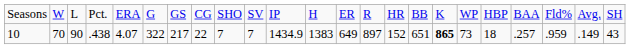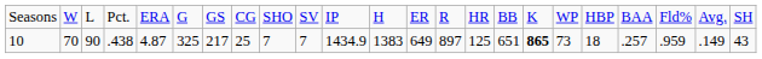 <table class="wikitable">
 <tr>
 <td>Seasons</td>
 <td><a href='#'>W</a></td>
 <td>L</td>
 <td>Pct.</td>
 <td><a href='#'>ERA</a></td>
 <td><a href='#'>G</a></td>
 <td><a href='#'>GS</a></td>
 <td><a href='#'>CG</a></td>
 <td><a href='#'>SHO</a></td>
 <td><a href='#'>SV</a></td>
 <td><a href='#'>IP</a></td>
 <td><a href='#'>H</a></td>
 <td><a href='#'>ER</a></td>
 <td><a href='#'>R</a></td>
 <td><a href='#'>HR</a></td>
 <td><a href='#'>BB</a></td>
 <td><a href='#'>K</a></td>
 <td><a href='#'>WP</a></td>
 <td><a href='#'>HBP</a></td>
 <td><a href='#'>BAA</a></td>
 <td><a href='#'>Fld%</a></td>
 <td><a href='#'>Avg.</a></td>
 <td><a href='#'>SH</a></td>
 </tr>
 <tr>
 <td>10</td>
 <td>70</td>
 <td>90</td>
 <td>.438</td>
-<td>4.07</td>
-<td>322</td>
+<td>4.87</td>
+<td>325</td>
 <td>217</td>
-<td>22</td>
+<td>25</td>
 <td>7</td>
 <td>7</td>
 <td>1434.9</td>
 <td>1383</td>
 <td>649</td>
 <td>897</td>
-<td>152</td>
+<td>125</td>
 <td>651</td>
 <td><strong>865</strong></td>
 <td>73</td>
 <td>18</td>
 <td>.257</td>
 <td>.959</td>
 <td>.149</td>
 <td>43</td>
 </tr>
 </table>
